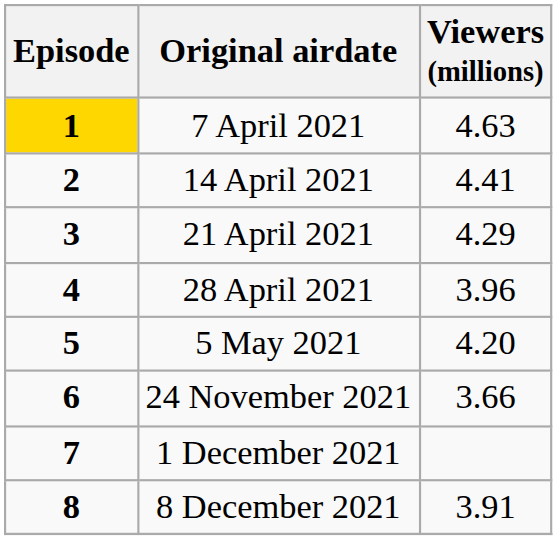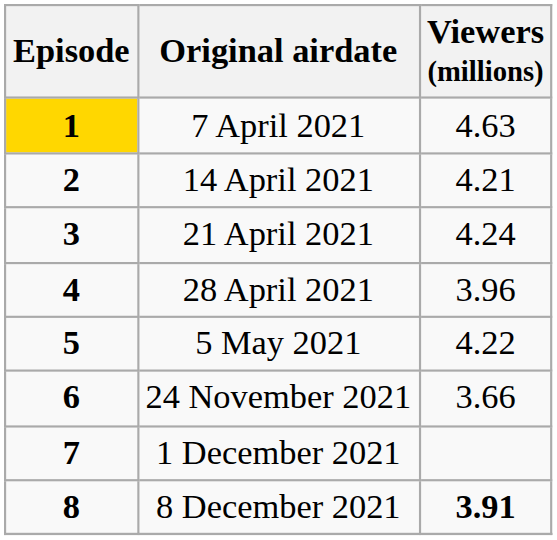 <table class="wikitable" style="text-align:center;">
 <tr>
 <th>Episode</th>
 <th>Original airdate</th>
 <th>Viewers<br><small>(millions)</small></th>
 </tr>
 <tr>
 <td style="background: gold;"><strong>1</strong></td>
 <td>7 April 2021</td>
 <td>4.63</td>
 </tr>
 <tr>
 <td><strong>2</strong></td>
 <td>14 April 2021</td>
-<td>4.41</td>
+<td>4.21</td>
 </tr>
 <tr>
 <td><strong>3</strong></td>
 <td>21 April 2021</td>
-<td>4.29</td>
+<td>4.24</td>
 </tr>
 <tr>
 <td><strong>4</strong></td>
 <td>28 April 2021</td>
 <td>3.96</td>
 </tr>
 <tr>
 <td><strong>5</strong></td>
 <td>5 May 2021</td>
-<td>4.20</td>
+<td>4.22</td>
 </tr>
 <tr>
 <td><strong>6</strong></td>
 <td>24 November 2021</td>
 <td>3.66</td>
 </tr>
 <tr>
 <td><strong>7</strong></td>
 <td>1 December 2021</td>
 <td></td>
 </tr>
 <tr>
 <td><strong>8</strong></td>
 <td>8 December 2021</td>
-<td>3.91</td>
+<td><strong>3.91</strong></td>
 </tr>
 <tr>
 </tr>
 </table>
